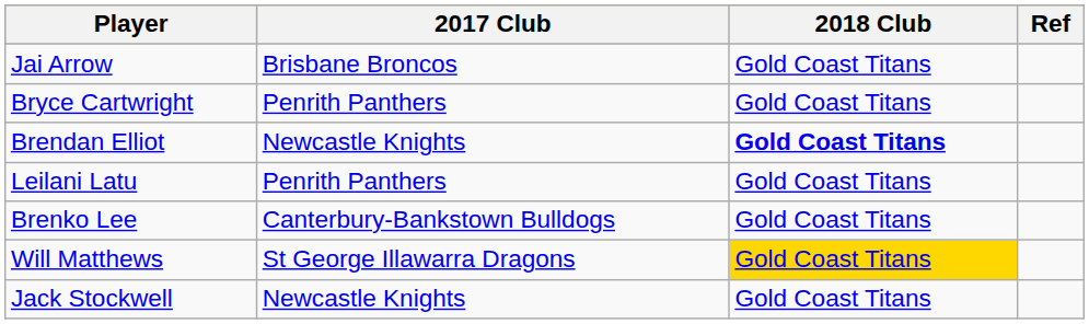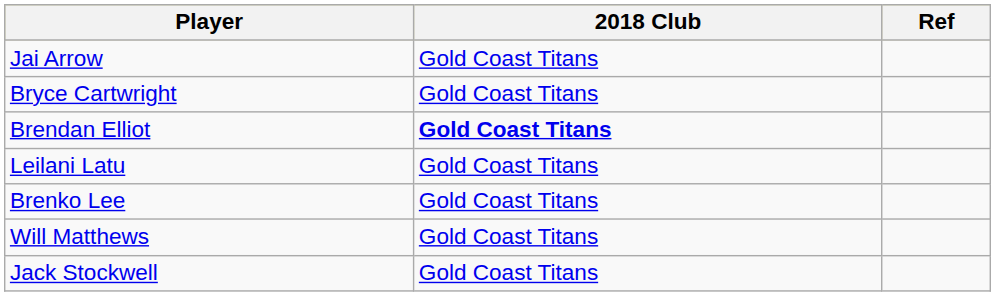 <table class="wikitable sortable" style="width:700px;">
 <tr bgcolor=#bdb76b>
 <th>Player</th>
-<th>2017 Club</th>
 <th>2018 Club</th>
 <th>Ref</th>
 </tr>
 <tr>
 <td data-sort-value="Arrow, Jai"><a href='#'>Jai Arrow</a></td>
-<td> <a href='#'>Brisbane Broncos</a></td>
 <td> <a href='#'>Gold Coast Titans</a></td>
 <td></td>
 </tr>
 <tr>
 <td data-sort-value="Cartwright, Bryce"><a href='#'>Bryce Cartwright</a></td>
-<td> <a href='#'>Penrith Panthers</a></td>
 <td> <a href='#'>Gold Coast Titans</a></td>
 <td></td>
 </tr>
 <tr>
 <td data-sort-value="Elliot, Brendan"><a href='#'>Brendan Elliot</a></td>
-<td> <a href='#'>Newcastle Knights</a></td>
 <td><strong> <a href='#'>Gold Coast Titans</a></strong></td>
 <td></td>
 </tr>
 <tr>
 <td data-sort-value="Latu, Leilani"><a href='#'>Leilani Latu</a></td>
-<td> <a href='#'>Penrith Panthers</a></td>
 <td> <a href='#'>Gold Coast Titans</a></td>
 <td></td>
 </tr>
 <tr>
 <td data-sort-value="Lee, Brenko"><a href='#'>Brenko Lee</a></td>
-<td> <a href='#'>Canterbury-Bankstown Bulldogs</a></td>
 <td> <a href='#'>Gold Coast Titans</a></td>
 <td></td>
 </tr>
 <tr>
 <td data-sort-value="Matthews, Will"><a href='#'>Will Matthews</a></td>
-<td> <a href='#'>St George Illawarra Dragons</a></td>
-<td style="background: gold;"> <a href='#'>Gold Coast Titans</a></td>
+<td> <a href='#'>Gold Coast Titans</a></td>
 <td></td>
 </tr>
 <tr>
 <td data-sort-value="Stockwell, Jack"><a href='#'>Jack Stockwell</a></td>
-<td> <a href='#'>Newcastle Knights</a></td>
 <td> <a href='#'>Gold Coast Titans</a></td>
 <td></td>
 </tr>
 </table>
